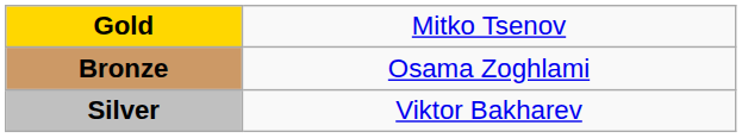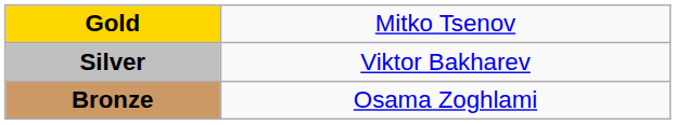 <table class="wikitable" style="text-align:center; " width="35%">
 <tr>
 <td bgcolor="gold"><strong>Gold</strong></td>
 <td><a href='#'>Mitko Tsenov</a><br>  <small><em></em></small></td>
 </tr>
 <tr>
+<td bgcolor="silver"><strong>Silver</strong></td>
+<td><a href='#'>Viktor Bakharev</a><br>  <small><em></em></small></td>
+</tr>
+<tr>
 <td bgcolor="CC9966"><strong>Bronze</strong></td>
 <td><a href='#'>Osama Zoghlami</a><br>  <small><em></em></small></td>
 </tr>
-<tr>
-<td bgcolor="silver"><strong>Silver</strong></td>
-<td><a href='#'>Viktor Bakharev</a><br>  <small><em></em></small></td>
-</tr>
 </table>
